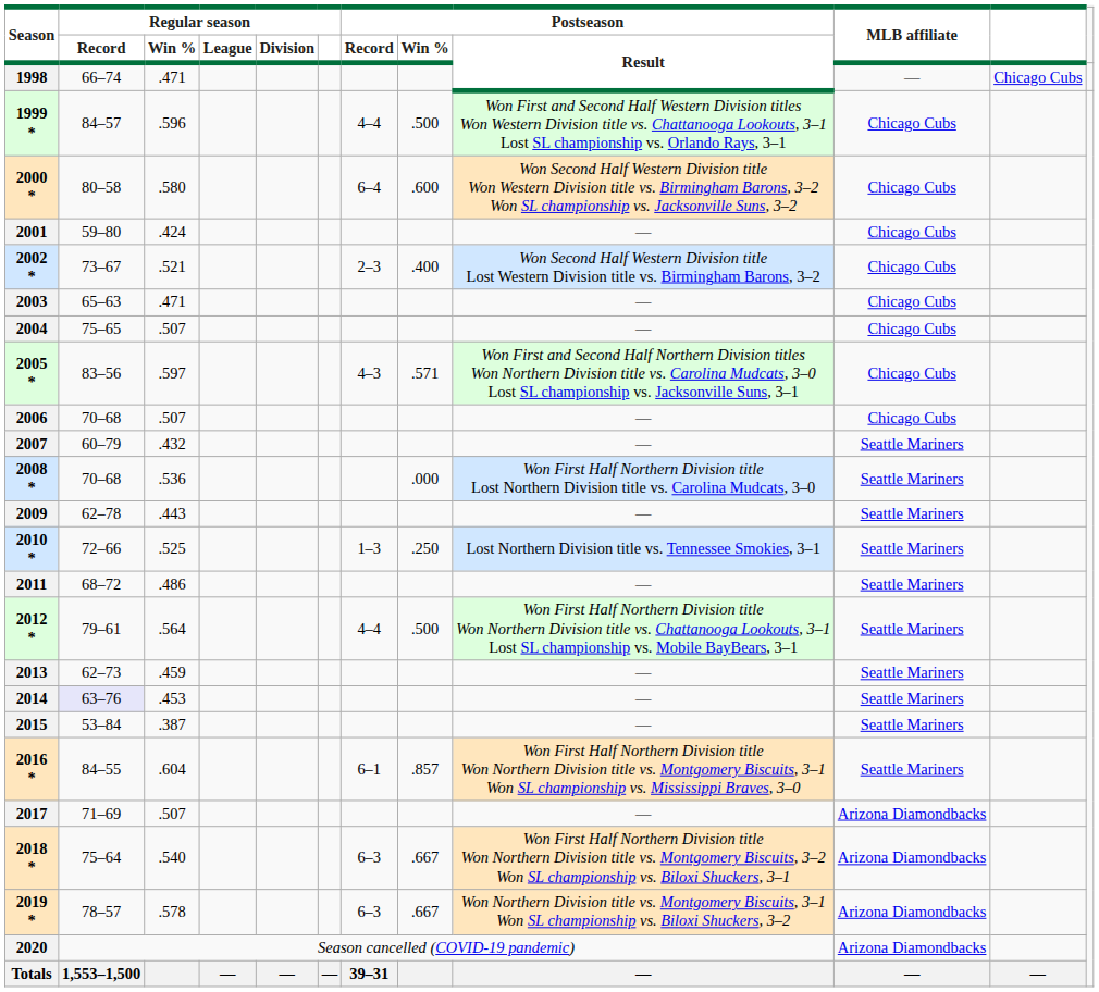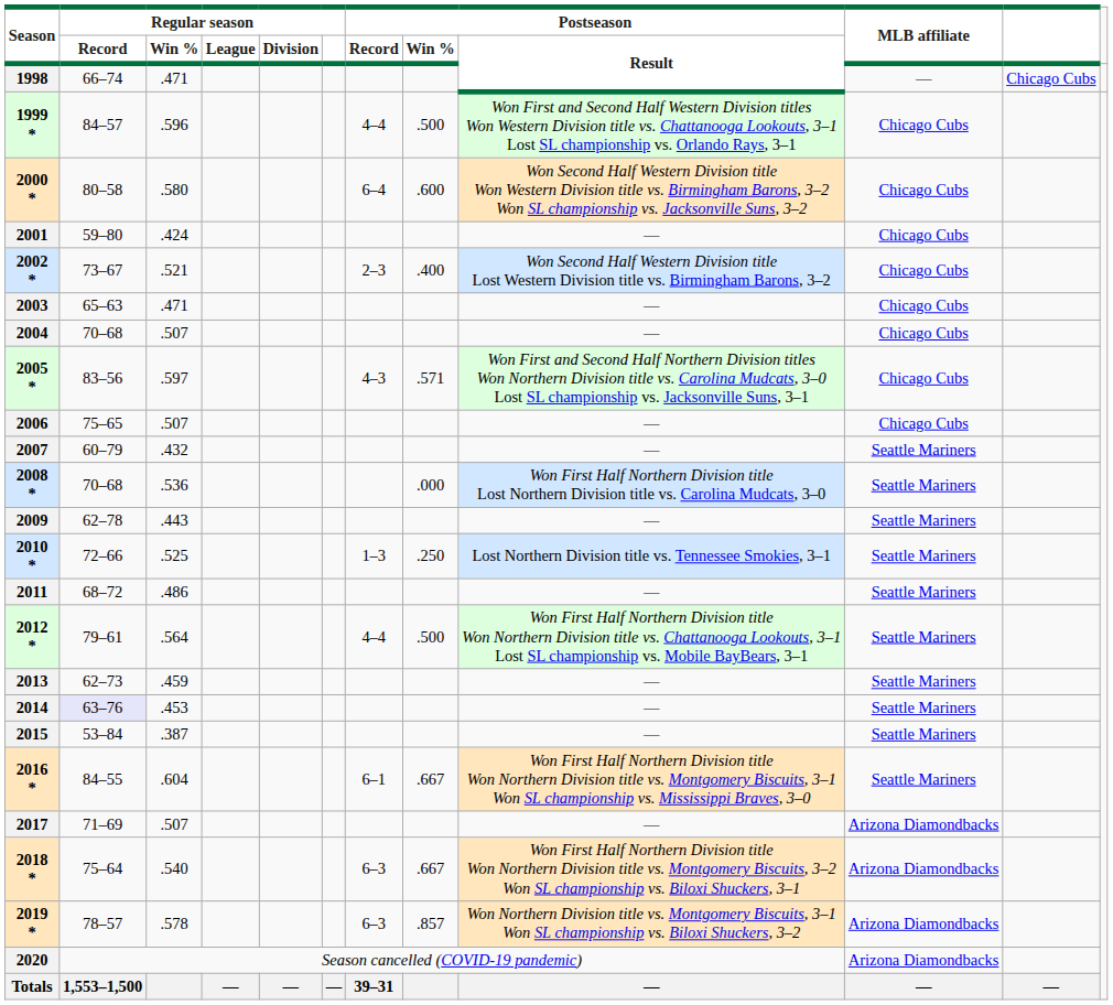 <table class="wikitable sortable plainrowheaders" style="font-size: 95%; text-align:center;">
 <tr>
 <th rowspan="2" scope="col" style="background-color:#ffffff; border-top:#00703c 5px solid; border-bottom:#00703c 5px solid; color:#231f20">Season</th>
 <th colspan="5" scope="col" style="background-color:#ffffff; border-top:#00703c 5px solid; color:#231f20">Regular season</th>
 <th colspan="3" scope="col" style="background-color:#ffffff; border-top:#00703c 5px solid; color:#231f20">Postseason</th>
 <th rowspan="2" scope="col" style="background-color:#ffffff; border-top:#00703c 5px solid; border-bottom:#00703c 5px solid; color:#231f20">MLB affiliate</th>
 <th rowspan="2" class="unsortable" scope="col" style="background-color:#ffffff; border-top:#00703c 5px solid; border-bottom:#00703c 5px solid; color:#231f20"></th>
 </tr>
 <tr>
 <th scope="col" style="background-color:#ffffff; border-bottom:#00703c 5px solid; color:#231f20">Record</th>
 <th scope="col" style="background-color:#ffffff; border-bottom:#00703c 5px solid; color:#231f20">Win %</th>
 <th scope="col" style="background-color:#ffffff; border-bottom:#00703c 5px solid; color:#231f20">League</th>
 <th scope="col" style="background-color:#ffffff; border-bottom:#00703c 5px solid; color:#231f20">Division</th>
 <th scope="col" style="background-color:#ffffff; border-bottom:#00703c 5px solid; color:#231f20"></th>
 <th scope="col" style="background-color:#ffffff; border-bottom:#00703c 5px solid; color:#231f20">Record</th>
 <th scope="col" style="background-color:#ffffff; border-bottom:#00703c 5px solid; color:#231f20">Win %</th>
 <th class="unsortable" rowspan="2" scope="col" style="background-color:#ffffff; border-bottom:#00703c 5px solid; color:#231f20">Result</th>
 </tr>
 <tr>
 <th scope="row" style="text-align:center">1998</th>
 <td>66–74</td>
 <td>.471</td>
 <td></td>
 <td></td>
 <td></td>
 <td></td>
 <td></td>
 <td>—</td>
 <td><a href='#'>Chicago Cubs</a></td>
 <td></td>
 </tr>
 <tr>
 <th scope="row" style="text-align:center; background-color:#DDFFDD">1999<br> *</th>
 <td>84–57</td>
 <td>.596</td>
 <td></td>
 <td></td>
 <td></td>
 <td>4–4</td>
 <td>.500</td>
 <td style="background-color:#DDFFDD"><em>Won First and Second Half Western Division titles</em><br><em>Won Western Division title vs. <a href='#'>Chattanooga Lookouts</a>, 3–1</em><br>Lost <a href='#'>SL championship</a> vs. <a href='#'>Orlando Rays</a>, 3–1</td>
 <td><a href='#'>Chicago Cubs</a></td>
 <td></td>
 </tr>
 <tr>
 <th scope="row" style="text-align:center; background-color:#FFE6BD">2000<br>  *</th>
 <td>80–58</td>
 <td>.580</td>
 <td></td>
 <td></td>
 <td></td>
 <td>6–4</td>
 <td>.600</td>
 <td style="background-color:#FFE6BD"><em>Won Second Half Western Division title</em><br><em>Won Western Division title vs. <a href='#'>Birmingham Barons</a>, 3–2</em><br><em>Won <a href='#'>SL championship</a> vs. <a href='#'>Jacksonville Suns</a>, 3–2</em></td>
 <td><a href='#'>Chicago Cubs</a></td>
 <td></td>
 </tr>
 <tr>
 <th scope="row" style="text-align:center">2001</th>
 <td>59–80</td>
 <td>.424</td>
 <td></td>
 <td></td>
 <td></td>
 <td></td>
 <td></td>
 <td>—</td>
 <td><a href='#'>Chicago Cubs</a></td>
 <td></td>
 </tr>
 <tr>
 <th scope="row" style="text-align:center; background-color:#D0E7FF">2002<br>*</th>
 <td>73–67</td>
 <td>.521</td>
 <td></td>
 <td></td>
 <td></td>
 <td>2–3</td>
 <td>.400</td>
 <td style="background-color:#D0E7FF"><em>Won Second Half Western Division title</em><br>Lost Western Division title vs. <a href='#'>Birmingham Barons</a>, 3–2</td>
 <td><a href='#'>Chicago Cubs</a></td>
 <td></td>
 </tr>
 <tr>
 <th scope="row" style="text-align:center">2003</th>
 <td>65–63</td>
 <td>.471</td>
 <td></td>
 <td></td>
 <td></td>
 <td></td>
 <td></td>
 <td>—</td>
 <td><a href='#'>Chicago Cubs</a></td>
 <td></td>
 </tr>
 <tr>
 <th scope="row" style="text-align:center">2004</th>
-<td>75–65</td>
+<td>70–68</td>
 <td>.507</td>
 <td></td>
 <td></td>
 <td></td>
 <td></td>
 <td></td>
 <td>—</td>
 <td><a href='#'>Chicago Cubs</a></td>
 <td></td>
 </tr>
 <tr>
 <th scope="row" style="text-align:center; background-color:#DDFFDD">2005<br> *</th>
 <td>83–56</td>
 <td>.597</td>
 <td></td>
 <td></td>
 <td></td>
 <td>4–3</td>
 <td>.571</td>
 <td style="background-color:#DDFFDD"><em>Won First and Second Half Northern Division titles</em><br><em>Won Northern Division title vs. <a href='#'>Carolina Mudcats</a>, 3–0</em><br>Lost <a href='#'>SL championship</a> vs. <a href='#'>Jacksonville Suns</a>, 3–1</td>
 <td><a href='#'>Chicago Cubs</a></td>
 <td></td>
 </tr>
 <tr>
 <th scope="row" style="text-align:center">2006</th>
-<td>70–68</td>
+<td>75–65</td>
 <td>.507</td>
 <td></td>
 <td></td>
 <td></td>
 <td></td>
 <td></td>
 <td>—</td>
 <td><a href='#'>Chicago Cubs</a></td>
 <td></td>
 </tr>
 <tr>
 <th scope="row" style="text-align:center">2007</th>
 <td>60–79</td>
 <td>.432</td>
 <td></td>
 <td></td>
 <td></td>
 <td></td>
 <td></td>
 <td>—</td>
 <td><a href='#'>Seattle Mariners</a></td>
 <td></td>
 </tr>
 <tr>
 <th scope="row" style="text-align:center; background-color:#D0E7FF">2008<br>*</th>
 <td>70–68</td>
 <td>.536</td>
 <td></td>
 <td></td>
 <td></td>
 <td></td>
 <td>.000</td>
 <td style="background-color:#D0E7FF"><em>Won First Half Northern Division title</em><br>Lost Northern Division title vs. <a href='#'>Carolina Mudcats</a>, 3–0</td>
 <td><a href='#'>Seattle Mariners</a></td>
 <td></td>
 </tr>
 <tr>
 <th scope="row" style="text-align:center">2009</th>
 <td>62–78</td>
 <td>.443</td>
 <td></td>
 <td></td>
 <td></td>
 <td></td>
 <td></td>
 <td>—</td>
 <td><a href='#'>Seattle Mariners</a></td>
 <td></td>
 </tr>
 <tr>
 <th scope="row" style="text-align:center; background-color:#D0E7FF">2010<br>*</th>
 <td>72–66</td>
 <td>.525</td>
 <td></td>
 <td></td>
 <td></td>
 <td>1–3</td>
 <td>.250</td>
 <td style="background-color:#D0E7FF">Lost Northern Division title vs. <a href='#'>Tennessee Smokies</a>, 3–1</td>
 <td><a href='#'>Seattle Mariners</a></td>
 <td></td>
 </tr>
 <tr>
 <th scope="row" style="text-align:center">2011</th>
 <td>68–72</td>
 <td>.486</td>
 <td></td>
 <td></td>
 <td></td>
 <td></td>
 <td></td>
 <td>—</td>
 <td><a href='#'>Seattle Mariners</a></td>
 <td></td>
 </tr>
 <tr>
 <th scope="row" style="text-align:center; background-color:#DDFFDD">2012<br> *</th>
 <td>79–61</td>
 <td>.564</td>
 <td></td>
 <td></td>
 <td></td>
 <td>4–4</td>
 <td>.500</td>
 <td style="background-color:#DDFFDD"><em>Won First Half Northern Division title</em><br><em>Won Northern Division title vs. <a href='#'>Chattanooga Lookouts</a>, 3–1</em><br>Lost <a href='#'>SL championship</a> vs. <a href='#'>Mobile BayBears</a>, 3–1</td>
 <td><a href='#'>Seattle Mariners</a></td>
 <td></td>
 </tr>
 <tr>
 <th scope="row" style="text-align:center">2013</th>
 <td>62–73</td>
 <td>.459</td>
 <td></td>
 <td></td>
 <td></td>
 <td></td>
 <td></td>
 <td>—</td>
 <td><a href='#'>Seattle Mariners</a></td>
 <td></td>
 </tr>
 <tr>
 <th scope="row" style="text-align:center">2014</th>
 <td style="background: lavender;">63–76</td>
 <td>.453</td>
 <td></td>
 <td></td>
 <td></td>
 <td></td>
 <td></td>
 <td>—</td>
 <td><a href='#'>Seattle Mariners</a></td>
 <td></td>
 </tr>
 <tr>
 <th scope="row" style="text-align:center">2015</th>
 <td>53–84</td>
 <td>.387</td>
 <td></td>
 <td></td>
 <td></td>
 <td></td>
 <td></td>
 <td>—</td>
 <td><a href='#'>Seattle Mariners</a></td>
 <td></td>
 </tr>
 <tr>
 <th scope="row" style="text-align:center; background-color:#FFE6BD">2016<br>  *</th>
 <td>84–55</td>
 <td>.604</td>
 <td></td>
 <td></td>
 <td></td>
 <td>6–1</td>
-<td>.857</td>
+<td>.667</td>
 <td style="background-color:#FFE6BD"><em>Won First Half Northern Division title</em><br><em>Won Northern Division title vs. <a href='#'>Montgomery Biscuits</a>, 3–1</em><br><em>Won <a href='#'>SL championship</a> vs. <a href='#'>Mississippi Braves</a>, 3–0</em></td>
 <td><a href='#'>Seattle Mariners</a></td>
 <td></td>
 </tr>
 <tr>
 <th scope="row" style="text-align:center">2017</th>
 <td>71–69</td>
 <td>.507</td>
 <td></td>
 <td></td>
 <td></td>
 <td></td>
 <td></td>
 <td>—</td>
 <td><a href='#'>Arizona Diamondbacks</a></td>
 <td></td>
 </tr>
 <tr>
 <th scope="row" style="text-align:center; background-color:#FFE6BD">2018<br>  *</th>
 <td>75–64</td>
 <td>.540</td>
 <td></td>
 <td></td>
 <td></td>
 <td>6–3</td>
 <td>.667</td>
 <td style="background-color:#FFE6BD"><em>Won First Half Northern Division title</em><br><em>Won Northern Division title vs. <a href='#'>Montgomery Biscuits</a>, 3–2</em><br><em>Won <a href='#'>SL championship</a> vs. <a href='#'>Biloxi Shuckers</a>, 3–1</em></td>
 <td><a href='#'>Arizona Diamondbacks</a></td>
 <td></td>
 </tr>
 <tr>
 <th scope="row" style="text-align:center; background-color:#FFE6BD">2019<br>  *</th>
 <td>78–57</td>
 <td>.578</td>
 <td></td>
 <td></td>
 <td></td>
 <td>6–3</td>
-<td>.667</td>
+<td>.857</td>
 <td style="background-color:#FFE6BD"><em>Won Northern Division title vs. <a href='#'>Montgomery Biscuits</a>, 3–1</em><br><em>Won <a href='#'>SL championship</a> vs. <a href='#'>Biloxi Shuckers</a>, 3–2</em></td>
 <td><a href='#'>Arizona Diamondbacks</a></td>
 <td></td>
 </tr>
 <tr>
 <th scope="row" style="text-align:center">2020</th>
 <td colspan="8"><em>Season cancelled (<a href='#'>COVID-19 pandemic</a>)</em></td>
 <td><a href='#'>Arizona Diamondbacks</a></td>
 <td></td>
 </tr>
 <tr class="sortbottom">
 <th scope="row" style="text-align:center"><strong>Totals</strong></th>
 <th>1,553–1,500</th>
 <th></th>
 <th>—</th>
 <th>—</th>
 <th>—</th>
 <th>39–31</th>
 <th></th>
 <th>—</th>
 <th>—</th>
 <th>—</th>
 </tr>
 </table>
